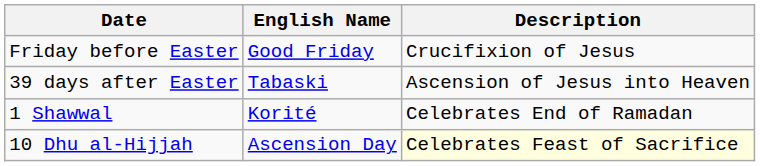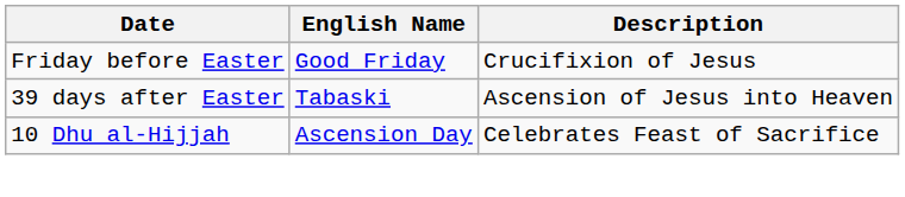 <table class="wikitable">
 <tr>
 <th>Date</th>
 <th>English Name</th>
 <th>Description</th>
 </tr>
 <tr>
 <td>Friday before <a href='#'>Easter</a></td>
 <td><a href='#'>Good Friday</a></td>
 <td>Crucifixion of Jesus</td>
 </tr>
 <tr>
 <td>39 days after <a href='#'>Easter</a></td>
 <td><a href='#'>Tabaski</a></td>
 <td>Ascension of Jesus into Heaven</td>
 </tr>
 <tr>
-<td>1 <a href='#'>Shawwal</a></td>
-<td><a href='#'>Korité</a></td>
-<td>Celebrates End of Ramadan</td>
-</tr>
-<tr>
 <td>10 <a href='#'>Dhu al-Hijjah</a></td>
 <td><a href='#'>Ascension Day</a></td>
-<td style="background: lightyellow;">Celebrates Feast of Sacrifice</td>
+<td>Celebrates Feast of Sacrifice</td>
 </tr>
 </table>
